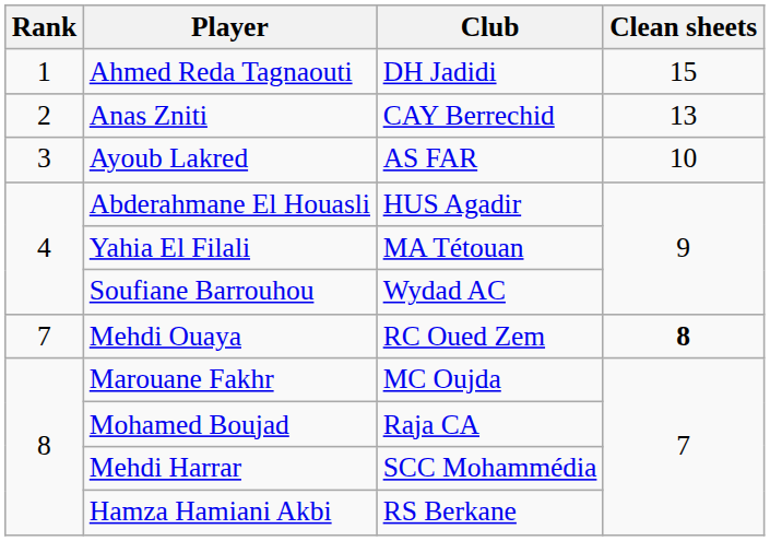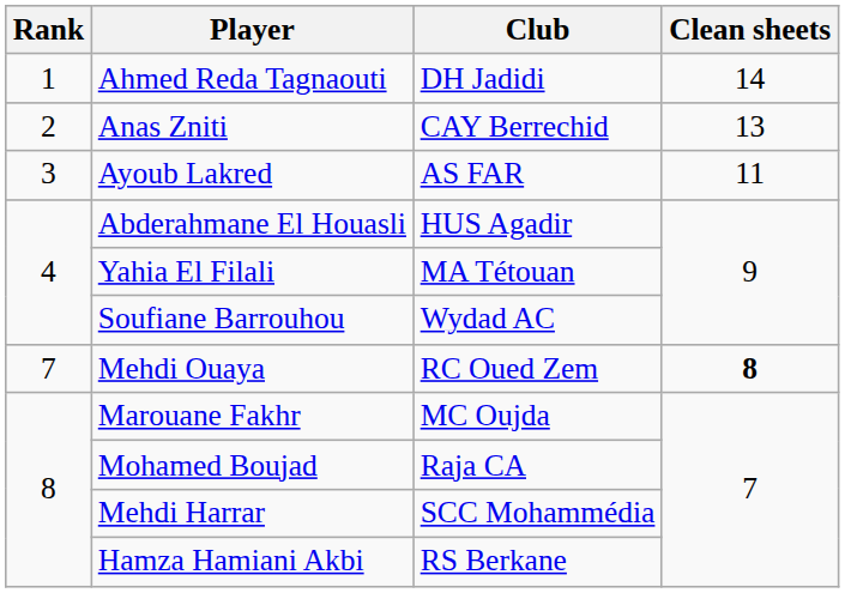 <table class="wikitable" style="text-align:center">
 <tr>
 <th>Rank</th>
 <th>Player</th>
 <th>Club</th>
 <th>Clean sheets</th>
 </tr>
 <tr>
 <td>1</td>
 <td align=left> <a href='#'>Ahmed Reda Tagnaouti</a></td>
 <td align=left><a href='#'>DH Jadidi</a></td>
-<td>15</td>
+<td>14</td>
 </tr>
 <tr>
 <td>2</td>
 <td align=left> <a href='#'>Anas Zniti</a></td>
 <td align=left><a href='#'>CAY Berrechid</a></td>
 <td>13</td>
 </tr>
 <tr>
 <td>3</td>
 <td align=left> <a href='#'>Ayoub Lakred</a></td>
 <td align=left><a href='#'>AS FAR</a></td>
-<td>10</td>
+<td>11</td>
 </tr>
 <tr>
 <td rowspan=3>4</td>
 <td align=left> <a href='#'>Abderahmane El Houasli</a></td>
 <td align=left><a href='#'>HUS Agadir</a></td>
 <td rowspan=3>9</td>
 </tr>
 <tr>
 <td align=left> <a href='#'>Yahia El Filali</a></td>
 <td align=left><a href='#'>MA Tétouan</a></td>
 </tr>
 <tr>
 <td align=left> <a href='#'>Soufiane Barrouhou</a></td>
 <td align=left><a href='#'>Wydad AC</a></td>
 </tr>
 <tr>
 <td>7</td>
 <td align=left> <a href='#'>Mehdi Ouaya</a></td>
 <td align=left><a href='#'>RC Oued Zem</a></td>
 <td><strong>8</strong></td>
 </tr>
 <tr>
 <td rowspan=4>8</td>
 <td align=left> <a href='#'>Marouane Fakhr</a></td>
 <td align=left><a href='#'>MC Oujda</a></td>
 <td rowspan=4>7</td>
 </tr>
 <tr>
 <td align=left> <a href='#'>Mohamed Boujad</a></td>
 <td align=left><a href='#'>Raja CA</a></td>
 </tr>
 <tr>
 <td align=left> <a href='#'>Mehdi Harrar</a></td>
 <td align=left><a href='#'>SCC Mohammédia</a></td>
 </tr>
 <tr>
 <td align=left> <a href='#'>Hamza Hamiani Akbi</a></td>
 <td align=left><a href='#'>RS Berkane</a></td>
 </tr>
 </table>
